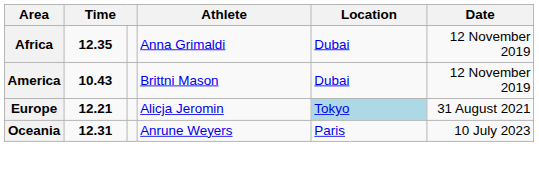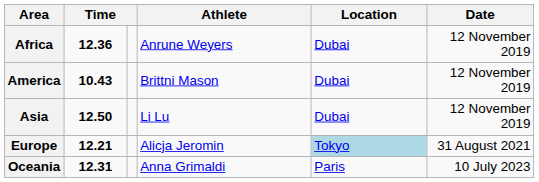 <table class="wikitable">
 <tr>
 <th width="45">Area</th>
 <th width="80" colspan="2">Time</th>
 <th width="200">Athlete</th>
 <th width="130">Location</th>
 <th width="120">Date</th>
 </tr>
 <tr>
 <th>Africa</th>
-<td align="center"><strong>12.35</strong></td>
+<td align="center"><strong>12.36</strong></td>
 <td align="center"></td>
-<td> <a href='#'>Anna Grimaldi</a></td>
+<td> <a href='#'>Anrune Weyers</a></td>
 <td> <a href='#'>Dubai</a></td>
 <td align="right">12 November 2019</td>
 </tr>
 <tr>
 <th>America</th>
 <td align="center"><strong>10.43</strong></td>
 <td align="center"><strong></strong></td>
 <td> <a href='#'>Brittni Mason</a></td>
+<td> <a href='#'>Dubai</a></td>
+<td align="right">12 November 2019</td>
+</tr>
+<tr>
+<th>Asia</th>
+<td align="center"><strong>12.50</strong></td>
+<td align="center"></td>
+<td> <a href='#'>Li Lu</a></td>
 <td> <a href='#'>Dubai</a></td>
 <td align="right">12 November 2019</td>
 </tr>
 <tr>
 <th>Europe</th>
 <td align="center"><strong>12.21</strong></td>
 <td align="center"></td>
 <td> <a href='#'>Alicja Jeromin</a></td>
 <td style="background: lightblue;"> <a href='#'>Tokyo</a></td>
 <td align="right">31 August 2021</td>
 </tr>
 <tr>
 <th>Oceania</th>
 <td align="center"><strong>12.31</strong></td>
 <td align="center"></td>
-<td> <a href='#'>Anrune Weyers</a></td>
+<td> <a href='#'>Anna Grimaldi</a></td>
 <td> <a href='#'>Paris</a></td>
 <td align="right">10 July 2023</td>
 </tr>
 </table>
